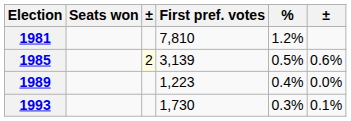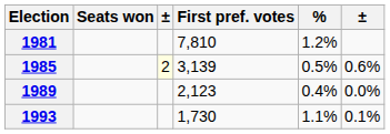 <table class="wikitable">
 <tr>
 <th>Election</th>
 <th>Seats won</th>
 <th>±</th>
 <th>First pref. votes</th>
 <th>%</th>
 <th>±</th>
 </tr>
 <tr>
 <th><a href='#'>1981</a></th>
 <td></td>
 <td></td>
 <td>7,810</td>
 <td>1.2%</td>
 <td></td>
 </tr>
 <tr>
 <th><a href='#'>1985</a></th>
 <td></td>
 <td style="background: lightyellow;">2</td>
 <td>3,139</td>
 <td>0.5%</td>
 <td>0.6%</td>
 </tr>
 <tr>
 <th><a href='#'>1989</a></th>
 <td></td>
 <td></td>
-<td>1,223</td>
+<td>2,123</td>
 <td>0.4%</td>
 <td>0.0%</td>
 </tr>
 <tr>
 <th><a href='#'>1993</a></th>
 <td></td>
 <td></td>
 <td>1,730</td>
-<td>0.3%</td>
+<td>1.1%</td>
 <td>0.1%</td>
 </tr>
 </table>
